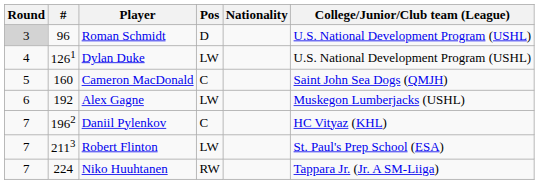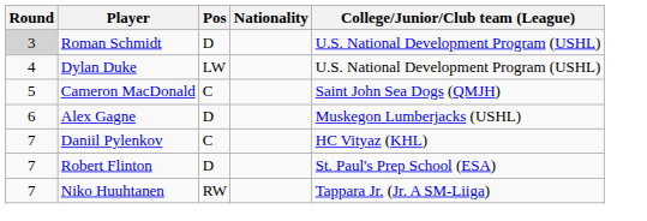 <table class="wikitable">
 <tr>
 <th>Round</th>
-<th>#</th>
 <th>Player</th>
 <th>Pos</th>
 <th>Nationality</th>
 <th>College/Junior/Club team (League)</th>
 </tr>
 <tr>
 <td style="background: lightgrey; text-align:center;">3</td>
-<td style="text-align:center;">96</td>
 <td><a href='#'>Roman Schmidt</a></td>
 <td>D</td>
 <td></td>
 <td><a href='#'>U.S. National Development Program</a> (<a href='#'>USHL</a>)</td>
 </tr>
 <tr>
 <td style="text-align:center;">4</td>
-<td style="text-align:center;">126<sup>1</sup></td>
 <td><a href='#'>Dylan Duke</a></td>
 <td>LW</td>
 <td></td>
 <td>U.S. National Development Program (USHL)</td>
 </tr>
 <tr>
 <td style="text-align:center;">5</td>
-<td style="text-align:center;">160</td>
 <td><a href='#'>Cameron MacDonald</a></td>
 <td>C</td>
 <td></td>
 <td><a href='#'>Saint John Sea Dogs</a> (<a href='#'>QMJH</a>)</td>
 </tr>
 <tr>
 <td style="text-align:center;">6</td>
-<td style="text-align:center;">192</td>
 <td><a href='#'>Alex Gagne</a></td>
-<td>LW</td>
+<td>D</td>
 <td></td>
 <td><a href='#'>Muskegon Lumberjacks</a> (USHL)</td>
 </tr>
 <tr>
 <td style="text-align:center;">7</td>
-<td style="text-align:center;">196<sup>2</sup></td>
 <td><a href='#'>Daniil Pylenkov</a></td>
 <td>C</td>
 <td></td>
 <td><a href='#'>HC Vityaz</a> (<a href='#'>KHL</a>)</td>
 </tr>
 <tr>
 <td style="text-align:center;">7</td>
-<td style="text-align:center;">211<sup>3</sup></td>
 <td><a href='#'>Robert Flinton</a></td>
-<td>LW</td>
+<td>D</td>
 <td></td>
 <td><a href='#'>St. Paul's Prep School</a> (<a href='#'>ESA</a>)</td>
 </tr>
 <tr>
 <td style="text-align:center;">7</td>
-<td style="text-align:center;">224</td>
 <td><a href='#'>Niko Huuhtanen</a></td>
 <td>RW</td>
 <td></td>
 <td><a href='#'>Tappara Jr.</a> (<a href='#'>Jr. A SM-Liiga</a>)</td>
 </tr>
 </table>
